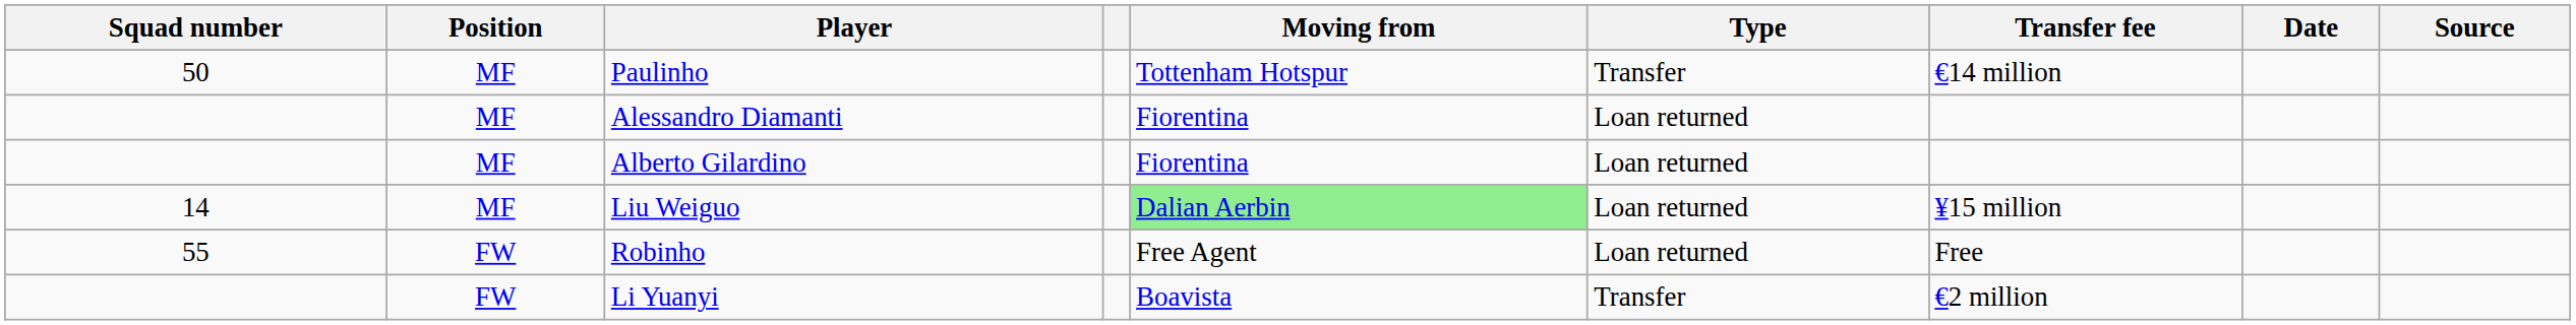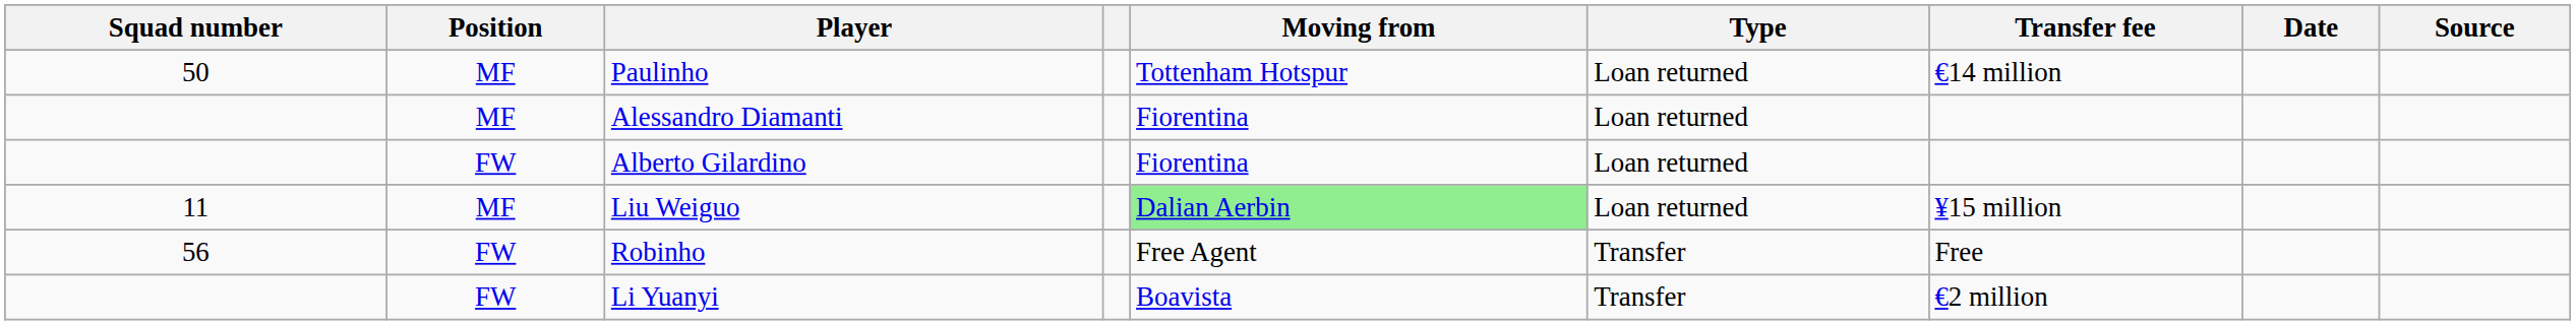 <table class="wikitable sortable" style="width:90%; text-align:left; font-size:95%;">
 <tr>
 <th><strong>Squad number</strong></th>
 <th><strong>Position</strong></th>
 <th><strong>Player</strong></th>
 <th></th>
 <th><strong>Moving from</strong></th>
 <th><strong>Type</strong></th>
 <th><strong>Transfer fee</strong></th>
 <th><strong>Date</strong></th>
 <th><strong>Source</strong></th>
 </tr>
 <tr>
 <td align=center>50</td>
 <td align=center><a href='#'>MF</a></td>
 <td align=left> <a href='#'>Paulinho</a></td>
 <td align=center></td>
 <td align=left> <a href='#'>Tottenham Hotspur</a></td>
-<td>Transfer</td>
+<td>Loan returned</td>
 <td><a href='#'>€</a>14 million</td>
 <td></td>
 <td align=center></td>
 </tr>
 <tr>
 <td align=center></td>
 <td align=center><a href='#'>MF</a></td>
 <td align=left> <a href='#'>Alessandro Diamanti</a></td>
 <td align=center></td>
 <td align=left> <a href='#'>Fiorentina</a></td>
 <td>Loan returned</td>
 <td></td>
 <td></td>
 <td align=center></td>
 </tr>
 <tr>
 <td align=center></td>
-<td align=center><a href='#'>MF</a></td>
+<td align=center><a href='#'>FW</a></td>
 <td align=left> <a href='#'>Alberto Gilardino</a></td>
 <td align=center></td>
 <td align=left> <a href='#'>Fiorentina</a></td>
 <td>Loan returned</td>
 <td></td>
 <td></td>
 <td align=center></td>
 </tr>
 <tr>
-<td align=center>14</td>
+<td align=center>11</td>
 <td align=center><a href='#'>MF</a></td>
 <td align=left> <a href='#'>Liu Weiguo</a></td>
 <td align=center></td>
 <td align=left style="background: lightgreen;"> <a href='#'>Dalian Aerbin</a></td>
 <td>Loan returned</td>
 <td><a href='#'>¥</a>15 million</td>
 <td></td>
 <td align=center></td>
 </tr>
 <tr>
-<td align=center>55</td>
+<td align=center>56</td>
 <td align=center><a href='#'>FW</a></td>
 <td align=left> <a href='#'>Robinho</a></td>
 <td align=center></td>
 <td align=left>Free Agent</td>
-<td>Loan returned</td>
+<td>Transfer</td>
 <td>Free</td>
 <td></td>
 <td align=center></td>
 </tr>
 <tr>
 <td align=center></td>
 <td align=center><a href='#'>FW</a></td>
 <td align=left> <a href='#'>Li Yuanyi</a></td>
 <td align=center></td>
 <td align=left> <a href='#'>Boavista</a></td>
 <td>Transfer</td>
 <td><a href='#'>€</a>2 million</td>
 <td></td>
 <td align=center></td>
 </tr>
 </table>
